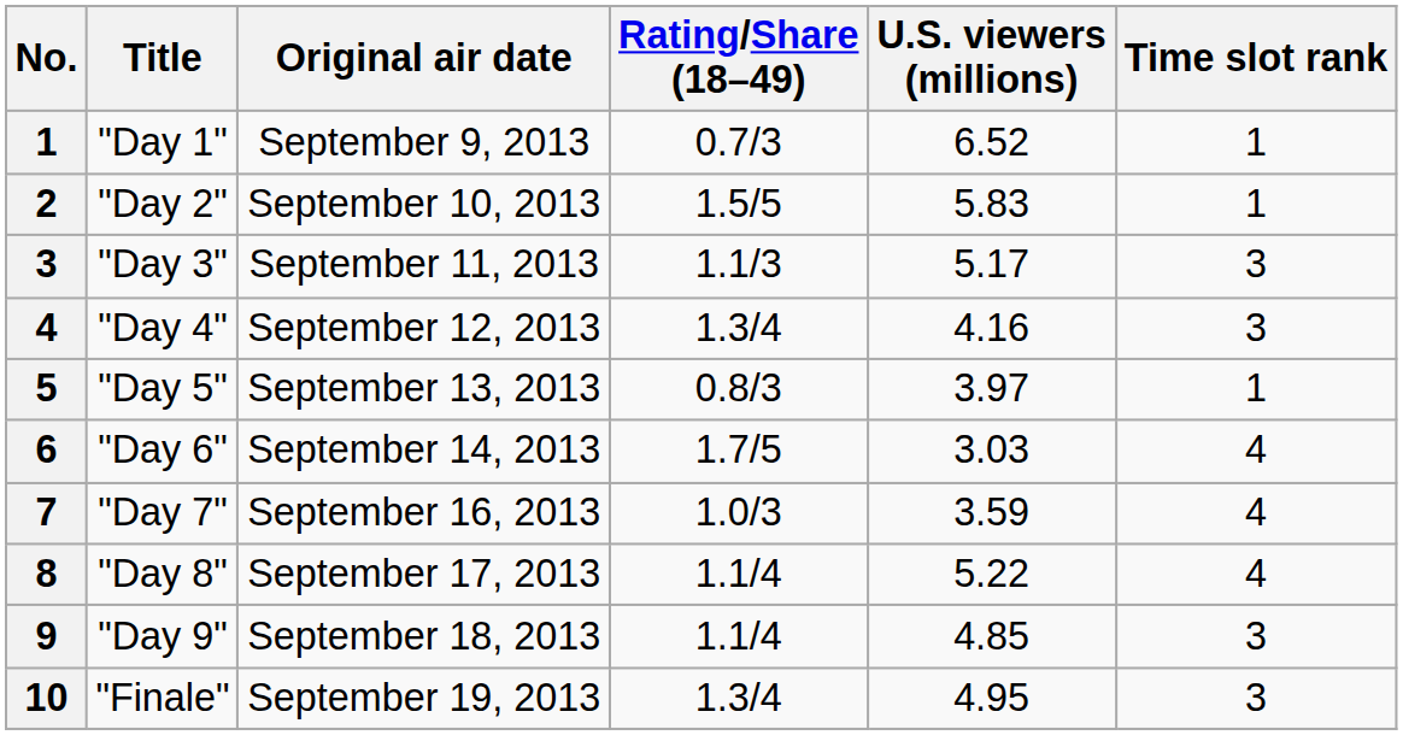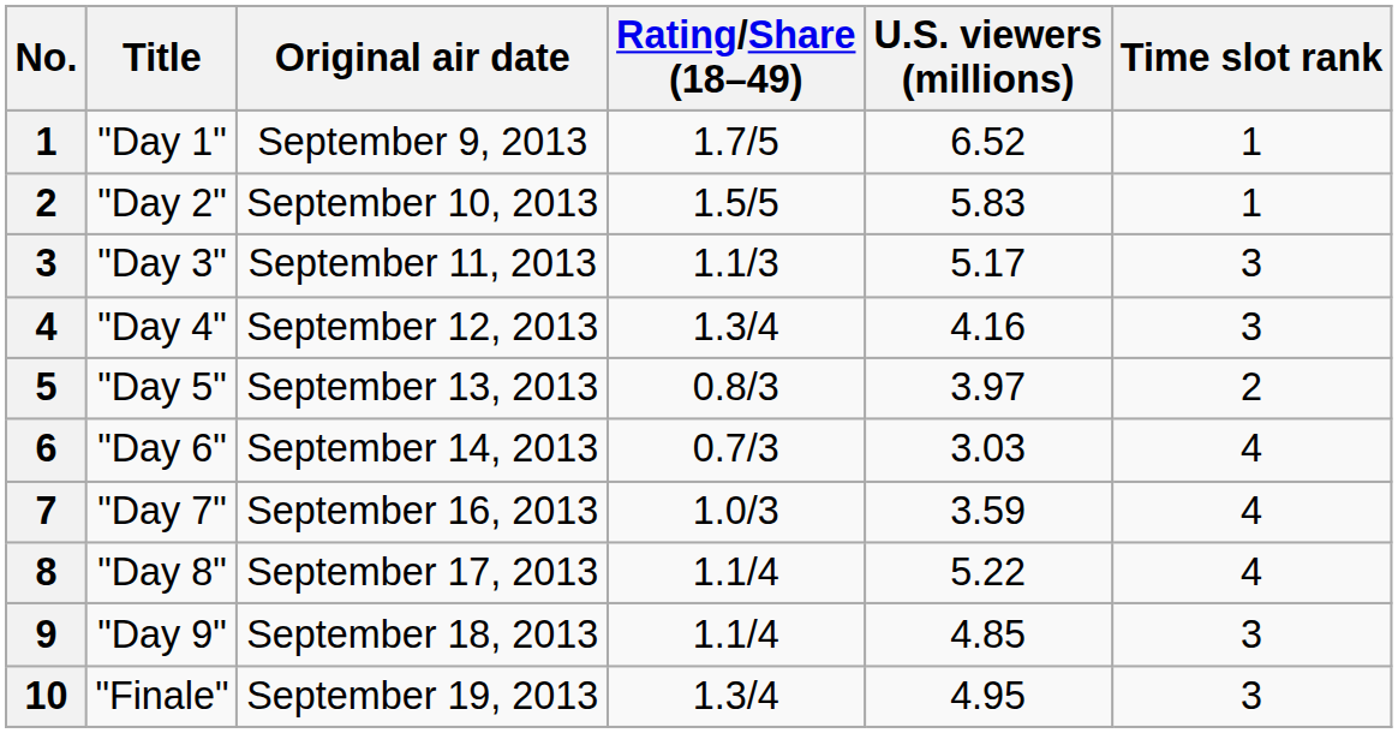 <table class="wikitable plainrowheaders">
 <tr>
 <th style="text-align: center;">No.</th>
 <th style="text-align: center;">Title</th>
 <th style="text-align: center;">Original air date</th>
 <th style="text-align: center;"><a href='#'>Rating</a>/<a href='#'>Share</a><br>(18–49)</th>
 <th style="text-align: center;">U.S. viewers<br>(millions)</th>
 <th style="text-align: center;">Time slot rank</th>
 </tr>
 <tr>
 <th scope="row" style="text-align: center;"><strong>1</strong></th>
 <td style="text-align: center;">"Day 1"</td>
 <td style="text-align: center;">September 9, 2013</td>
-<td style="text-align: center;">0.7/3</td>
+<td style="text-align: center;">1.7/5</td>
 <td style="text-align: center;">6.52</td>
 <td style="text-align: center;">1</td>
 </tr>
 <tr>
 <th scope="row" style="text-align: center;"><strong>2</strong></th>
 <td style="text-align: center;">"Day 2"</td>
 <td style="text-align: center;">September 10, 2013</td>
 <td style="text-align: center;">1.5/5</td>
 <td style="text-align: center;">5.83</td>
 <td style="text-align: center;">1</td>
 </tr>
 <tr>
 <th scope="row" style="text-align: center;"><strong>3</strong></th>
 <td style="text-align: center;">"Day 3"</td>
 <td style="text-align: center;">September 11, 2013</td>
 <td style="text-align: center;">1.1/3</td>
 <td style="text-align: center;">5.17</td>
 <td style="text-align: center;">3</td>
 </tr>
 <tr>
 <th scope="row" style="text-align: center;"><strong>4</strong></th>
 <td style="text-align: center;">"Day 4"</td>
 <td style="text-align: center;">September 12, 2013</td>
 <td style="text-align: center;">1.3/4</td>
 <td style="text-align: center;">4.16</td>
 <td style="text-align: center;">3</td>
 </tr>
 <tr>
 <th scope="row" style="text-align: center;"><strong>5</strong></th>
 <td style="text-align: center;">"Day 5"</td>
 <td style="text-align: center;">September 13, 2013</td>
 <td style="text-align: center;">0.8/3</td>
 <td style="text-align: center;">3.97</td>
-<td style="text-align: center;">1</td>
+<td style="text-align: center;">2</td>
 </tr>
 <tr>
 <th scope="row" style="text-align: center;"><strong>6</strong></th>
 <td style="text-align: center;">"Day 6"</td>
 <td style="text-align: center;">September 14, 2013</td>
-<td style="text-align: center;">1.7/5</td>
+<td style="text-align: center;">0.7/3</td>
 <td style="text-align: center;">3.03</td>
 <td style="text-align: center;">4</td>
 </tr>
 <tr>
 <th scope="row" style="text-align: center;"><strong>7</strong></th>
 <td style="text-align: center;">"Day 7"</td>
 <td style="text-align: center;">September 16, 2013</td>
 <td style="text-align: center;">1.0/3</td>
 <td style="text-align: center;">3.59</td>
 <td style="text-align: center;">4</td>
 </tr>
 <tr>
 <th scope="row" style="text-align: center;"><strong>8</strong></th>
 <td style="text-align: center;">"Day 8"</td>
 <td style="text-align: center;">September 17, 2013</td>
 <td style="text-align: center;">1.1/4</td>
 <td style="text-align: center;">5.22</td>
 <td style="text-align: center;">4</td>
 </tr>
 <tr>
 <th scope="row" style="text-align: center;"><strong>9</strong></th>
 <td style="text-align: center;">"Day 9"</td>
 <td style="text-align: center;">September 18, 2013</td>
 <td style="text-align: center;">1.1/4</td>
 <td style="text-align: center;">4.85</td>
 <td style="text-align: center;">3</td>
 </tr>
 <tr>
 <th scope="row" style="text-align: center;"><strong>10</strong></th>
 <td style="text-align: center;">"Finale"</td>
 <td style="text-align: center;">September 19, 2013</td>
 <td style="text-align: center;">1.3/4</td>
 <td style="text-align: center;">4.95</td>
 <td style="text-align: center;">3</td>
 </tr>
 </table>
